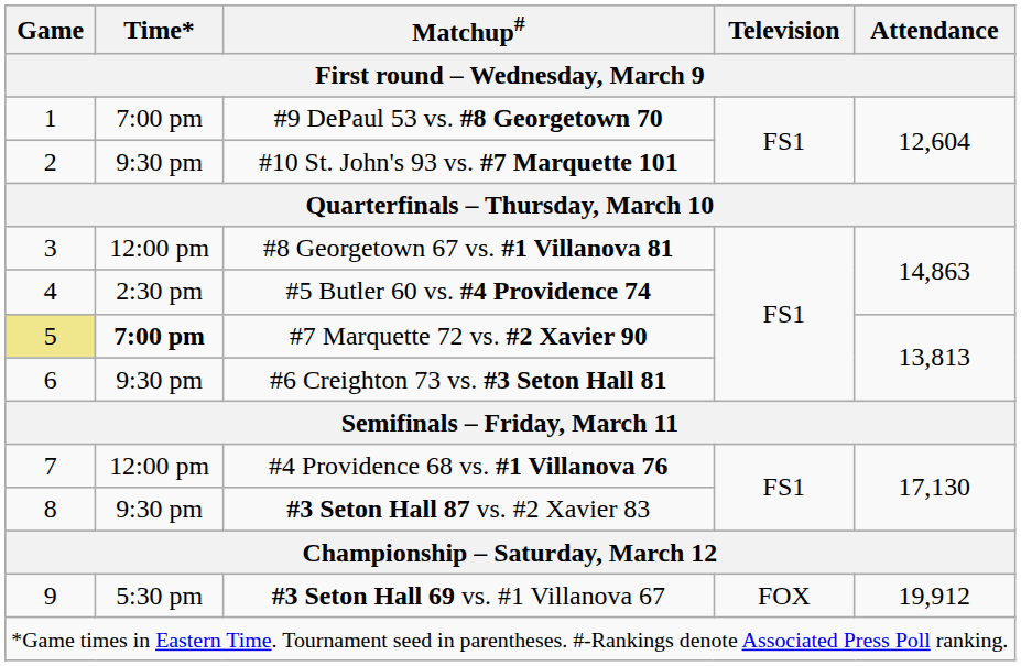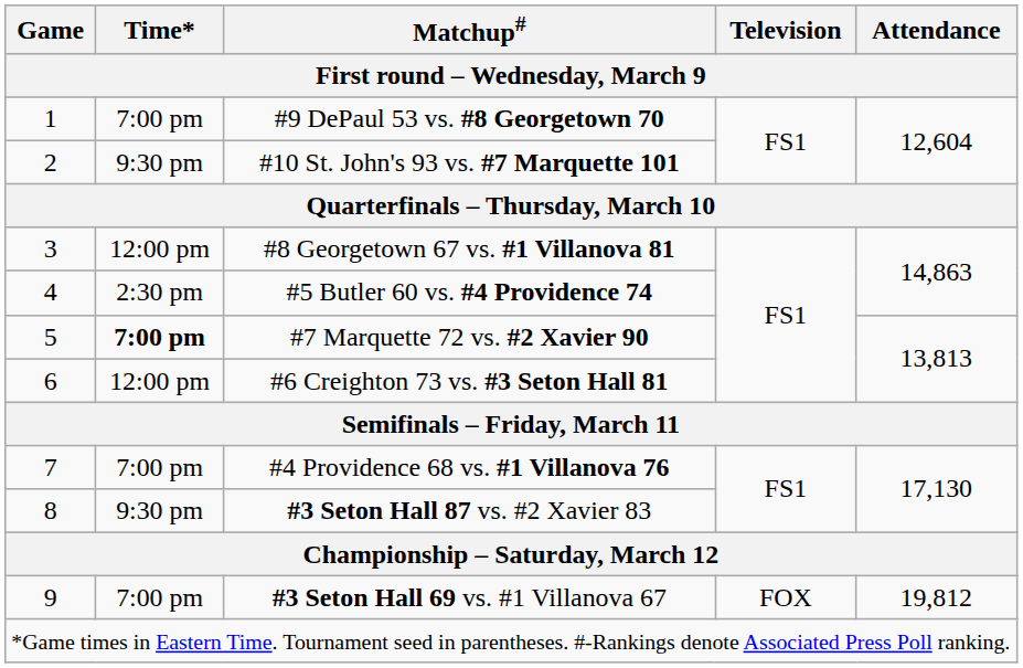 <table class="wikitable" style="font-size: 95%;text-align:center">
 <tr>
 <th>Game</th>
 <th>Time*</th>
 <th>Matchup<sup>#</sup></th>
 <th>Television</th>
 <th>Attendance</th>
 </tr>
 <tr>
 <th colspan=5>First round – Wednesday, March 9</th>
 </tr>
 <tr>
 <td>1</td>
 <td>7:00 pm</td>
 <td>#9 DePaul 53 vs. <strong>#8 Georgetown 70</strong></td>
 <td rowspan=2>FS1</td>
 <td rowspan=2 style="text-align:center;">12,604</td>
 </tr>
 <tr>
 <td>2</td>
 <td>9:30 pm</td>
 <td>#10 St. John's 93 vs. <strong>#7 Marquette 101</strong></td>
 </tr>
 <tr>
 <th colspan=5>Quarterfinals – Thursday, March 10</th>
 </tr>
 <tr>
 <td>3</td>
 <td>12:00 pm</td>
 <td>#8 Georgetown 67 vs. <strong>#1 Villanova 81</strong></td>
 <td rowspan=4>FS1</td>
 <td rowspan=2 style="text-align:center;">14,863</td>
 </tr>
 <tr>
 <td>4</td>
 <td>2:30 pm</td>
 <td>#5 Butler 60 vs. <strong>#4 Providence 74</strong></td>
 </tr>
 <tr>
-<td style="background: khaki;">5</td>
+<td>5</td>
 <td><strong>7:00 pm</strong></td>
 <td>#7 Marquette 72 vs. <strong>#2 Xavier 90</strong></td>
 <td rowspan=2 style="text-align:center;">13,813</td>
 </tr>
 <tr>
 <td>6</td>
-<td>9:30 pm</td>
+<td>12:00 pm</td>
 <td>#6 Creighton 73 vs. <strong>#3 Seton Hall 81</strong></td>
 </tr>
 <tr>
 <th colspan=5>Semifinals – Friday, March 11</th>
 </tr>
 <tr>
 <td>7</td>
-<td>12:00 pm</td>
+<td>7:00 pm</td>
 <td>#4 Providence 68 vs. <strong>#1 Villanova 76</strong></td>
 <td rowspan=2>FS1</td>
 <td rowspan=2 style="text-align:center;">17,130</td>
 </tr>
 <tr>
 <td>8</td>
 <td>9:30 pm</td>
 <td><strong>#3 Seton Hall 87</strong> vs. #2 Xavier 83</td>
 </tr>
 <tr>
 <th colspan=5>Championship – Saturday, March 12</th>
 </tr>
 <tr>
 <td>9</td>
-<td>5:30 pm</td>
+<td>7:00 pm</td>
 <td><strong>#3 Seton Hall 69</strong> vs. #1 Villanova 67</td>
 <td>FOX</td>
-<td>19,912</td>
+<td>19,812</td>
 </tr>
 <tr>
 <td colspan=5><small>*Game times in <a href='#'>Eastern Time</a>. Tournament seed in parentheses. #-Rankings denote <a href='#'>Associated Press Poll</a> ranking.</small></td>
 </tr>
 </table>
